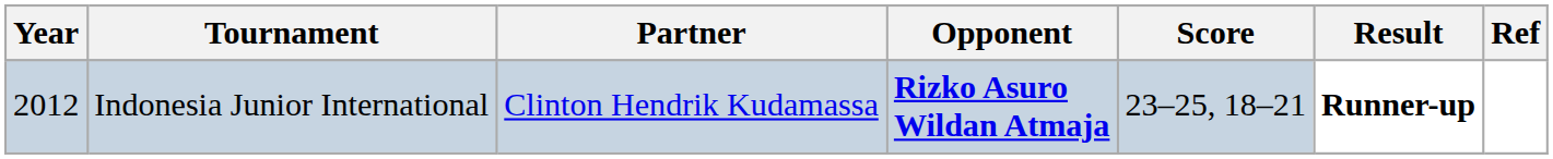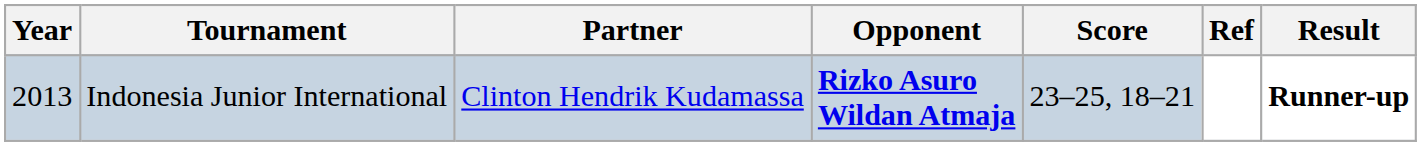 <table class="sortable wikitable" style="font-size: 90%">
 <tr>
 <th>Year</th>
 <th>Tournament</th>
 <th>Partner</th>
 <th>Opponent</th>
 <th>Score</th>
+<th>Ref</th>
 <th>Result</th>
-<th>Ref</th>
 </tr>
 <tr style="background:#C6D4E1">
-<td align="center">2012</td>
+<td align="center">2013</td>
 <td align="left">Indonesia Junior International</td>
 <td align="left"> <a href='#'>Clinton Hendrik Kudamassa</a></td>
 <td align="left"><strong> <a href='#'>Rizko Asuro</a><br> <a href='#'>Wildan Atmaja</a></strong></td>
 <td align="left">23–25, 18–21</td>
+<td style="text-align:center; background:white"></td>
 <td style="text-align:left; background:white"> <strong>Runner-up</strong></td>
-<td style="text-align:center; background:white"></td>
 </tr>
 </table>
